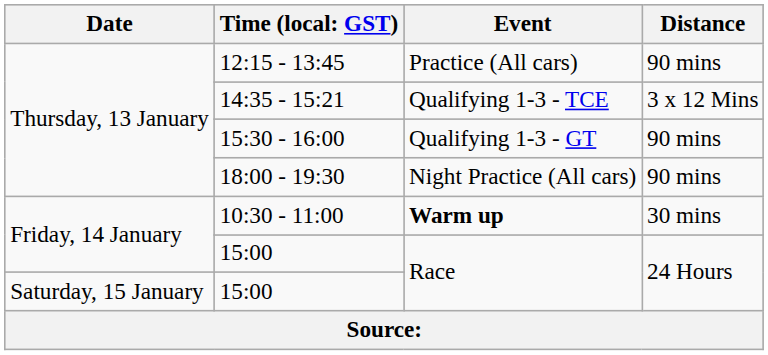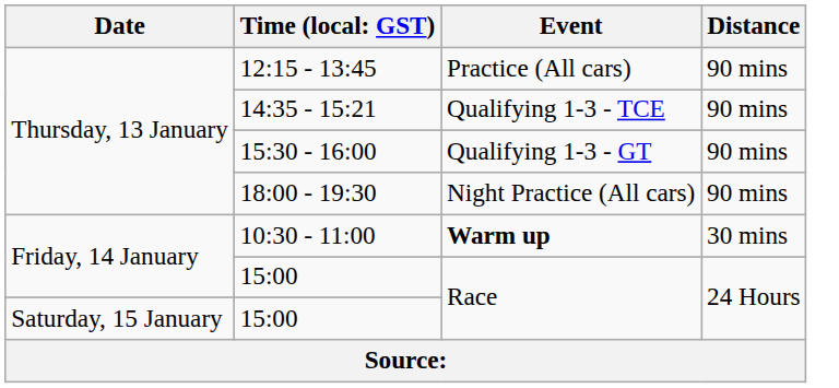 <table class="wikitable" style="font-size: 90%;">
 <tr>
 <th>Date</th>
 <th>Time (local: <a href='#'>GST</a>)</th>
 <th>Event</th>
 <th>Distance</th>
 </tr>
 <tr>
 <td rowspan=4>Thursday, 13 January</td>
 <td>12:15 - 13:45</td>
 <td>Practice (All cars)</td>
 <td>90 mins</td>
 </tr>
 <tr>
 <td>14:35 - 15:21</td>
 <td>Qualifying 1-3 - <a href='#'>TCE</a></td>
-<td>3 x 12 Mins</td>
+<td>90 mins</td>
 </tr>
 <tr>
 <td>15:30 - 16:00</td>
 <td>Qualifying 1-3 - <a href='#'>GT</a></td>
 <td>90 mins</td>
 </tr>
 <tr>
 <td>18:00 - 19:30</td>
 <td>Night Practice (All cars)</td>
 <td>90 mins</td>
 </tr>
 <tr>
 <td rowspan=2>Friday, 14 January</td>
 <td>10:30 - 11:00</td>
 <td><strong>Warm up</strong></td>
 <td>30 mins</td>
 </tr>
 <tr>
 <td>15:00</td>
 <td rowspan=2>Race</td>
 <td rowspan=2>24 Hours</td>
 </tr>
 <tr>
 <td>Saturday, 15 January</td>
 <td>15:00</td>
 </tr>
 <tr>
 <th colspan=4>Source:</th>
 </tr>
 </table>
